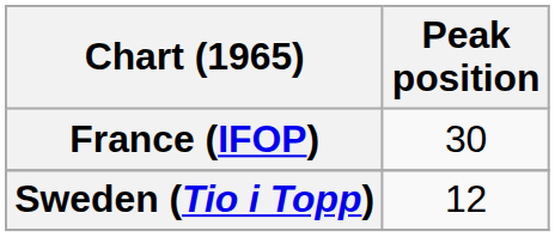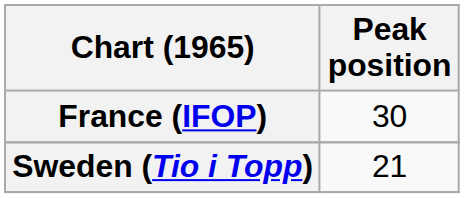 <table class="wikitable sortable plainrowheaders" style="text-align:center">
 <tr>
 <th>Chart (1965)</th>
 <th>Peak<br>position</th>
 </tr>
 <tr>
 <th scope="row">France (<a href='#'>IFOP</a>)</th>
 <td>30</td>
 </tr>
 <tr>
 </tr>
 <tr>
 </tr>
 <tr>
 <th scope="row">Sweden (<em><a href='#'>Tio i Topp</a></em>)</th>
-<td>12</td>
+<td>21</td>
 </tr>
 <tr>
 </tr>
 </table>
